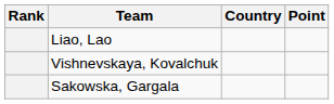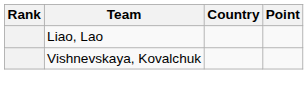 <table class="wikitable sortable">
 <tr>
 <th>Rank</th>
 <th>Team</th>
 <th>Country</th>
 <th>Point</th>
 </tr>
 <tr>
 <th></th>
 <td>Liao, Lao</td>
 <td></td>
 <td></td>
 </tr>
 <tr>
 <th></th>
 <td>Vishnevskaya, Kovalchuk</td>
 <td></td>
 <td></td>
 </tr>
-<tr>
-<th></th>
-<td>Sakowska, Gargala</td>
-<td></td>
-<td></td>
-</tr>
 </table>
